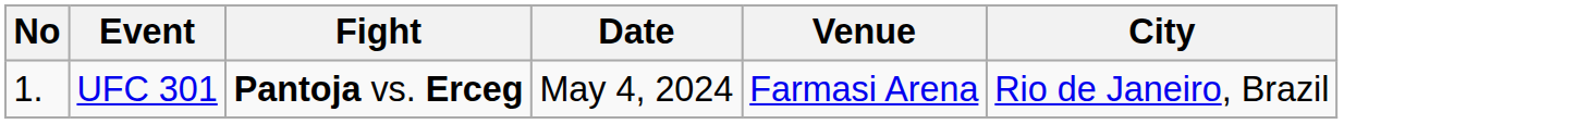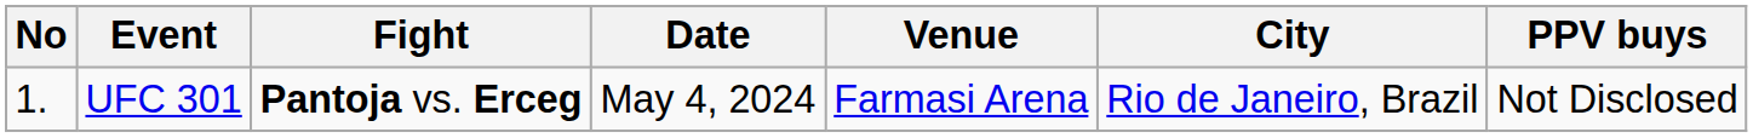 <table class="wikitable">
 <tr>
 <th>No</th>
 <th>Event</th>
 <th>Fight</th>
 <th>Date</th>
 <th>Venue</th>
 <th>City</th>
+<th>PPV buys</th>
 </tr>
 <tr>
 <td>1.</td>
 <td><a href='#'>UFC 301</a></td>
 <td><strong>Pantoja</strong> vs. <strong>Erceg</strong></td>
 <td>May 4, 2024</td>
 <td><a href='#'>Farmasi Arena</a></td>
 <td><a href='#'>Rio de Janeiro</a>, Brazil</td>
+<td>Not Disclosed</td>
 </tr>
 </table>
